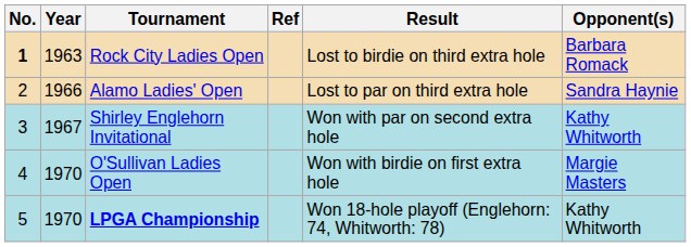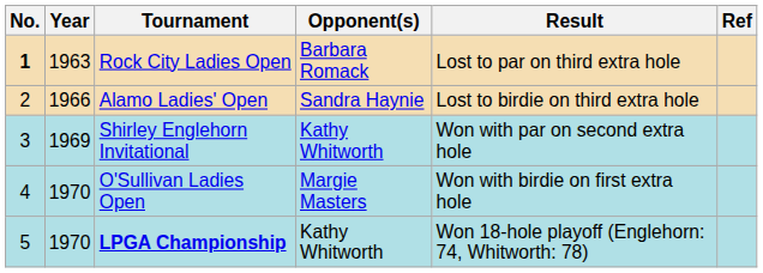 <table class="wikitable" style="font-size:95%;">
 <tr>
 <th>No.</th>
 <th>Year</th>
 <th>Tournament</th>
+<th>Opponent(s)</th>
+<th>Result</th>
 <th>Ref</th>
-<th>Result</th>
-<th>Opponent(s)</th>
 </tr>
 <tr style="background:#F5DEB3;">
 <td align=center><strong>1</strong></td>
 <td>1963</td>
 <td><a href='#'>Rock City Ladies Open</a></td>
+<td> <a href='#'>Barbara Romack</a></td>
+<td>Lost to par on third extra hole</td>
 <td></td>
-<td>Lost to birdie on third extra hole</td>
-<td> <a href='#'>Barbara Romack</a></td>
 </tr>
 <tr style="background:#F5DEB3;">
 <td align=center>2</td>
 <td>1966</td>
 <td><a href='#'>Alamo Ladies' Open</a></td>
+<td> <a href='#'>Sandra Haynie</a></td>
+<td>Lost to birdie on third extra hole</td>
 <td></td>
-<td>Lost to par on third extra hole</td>
-<td> <a href='#'>Sandra Haynie</a></td>
 </tr>
 <tr style="background:#B0E0E6;">
 <td align=center>3</td>
-<td>1967</td>
+<td>1969</td>
 <td><a href='#'>Shirley Englehorn Invitational</a></td>
+<td> <a href='#'>Kathy Whitworth</a></td>
+<td>Won with par on second extra hole</td>
 <td></td>
-<td>Won with par on second extra hole</td>
-<td> <a href='#'>Kathy Whitworth</a></td>
 </tr>
 <tr style="background:#B0E0E6;">
 <td align=center>4</td>
 <td>1970</td>
 <td><a href='#'>O'Sullivan Ladies Open</a></td>
+<td> <a href='#'>Margie Masters</a></td>
+<td>Won with birdie on first extra hole</td>
 <td></td>
-<td>Won with birdie on first extra hole</td>
-<td> <a href='#'>Margie Masters</a></td>
 </tr>
 <tr style="background:#B0E0E6;">
 <td align=center>5</td>
 <td>1970</td>
 <td><strong><a href='#'>LPGA Championship</a></strong></td>
+<td> Kathy Whitworth</td>
+<td>Won 18-hole playoff (Englehorn: 74, Whitworth: 78)</td>
 <td></td>
-<td>Won 18-hole playoff (Englehorn: 74, Whitworth: 78)</td>
-<td> Kathy Whitworth</td>
 </tr>
 </table>
